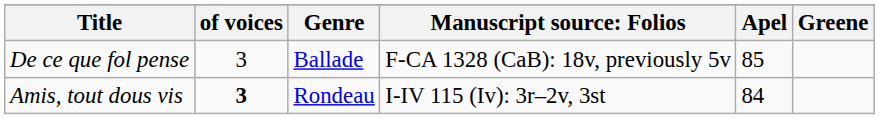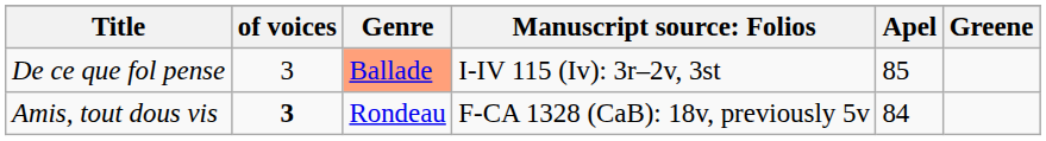 <table class = "wikitable sortable plainrowheaders">
 <tr>
 </tr>
 <tr>
 <th scope="col">Title</th>
 <th scope="col"> of voices</th>
 <th scope="col">Genre</th>
 <th scope="col">Manuscript source: Folios</th>
 <th scope="col">Apel</th>
 <th scope="col">Greene</th>
 </tr>
 <tr>
 <td><em>De ce que fol pense</em></td>
 <td style="text-align: center;">3</td>
-<td><a href='#'>Ballade</a></td>
-<td>F-CA 1328 (CaB): 18v, previously 5v<br></td>
+<td style="background: lightsalmon;"><a href='#'>Ballade</a></td>
+<td>I-IV 115 (Iv): 3r–2v, 3st<br></td>
 <td> 85</td>
 <td> </td>
 </tr>
 <tr>
 <td><em>Amis, tout dous vis</em></td>
 <td style="text-align: center;"><strong>3</strong></td>
 <td><a href='#'>Rondeau</a></td>
-<td>I-IV 115 (Iv): 3r–2v, 3st<br></td>
+<td>F-CA 1328 (CaB): 18v, previously 5v<br></td>
 <td> 84</td>
 <td> </td>
 </tr>
 </table>
